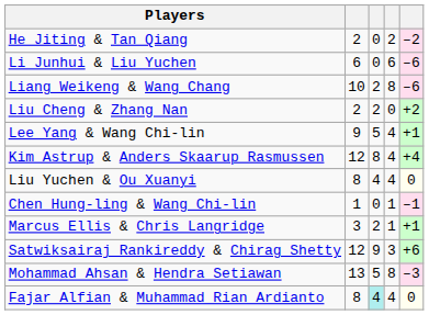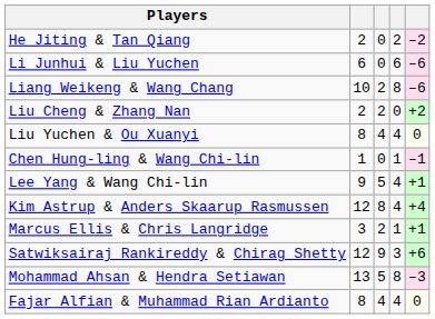 <table class=wikitable style="text-align:center; font-size:small">
 <tr>
 <th>Players</th>
 <th></th>
 <th></th>
 <th></th>
 <th></th>
 </tr>
 <tr>
 <td align="left"> <a href='#'>He Jiting</a> & <a href='#'>Tan Qiang</a></td>
 <td>2</td>
 <td>0</td>
 <td>2</td>
 <td bgcolor="#ffddee">–2</td>
 </tr>
 <tr>
 <td align="left"> <a href='#'>Li Junhui</a> & <a href='#'>Liu Yuchen</a></td>
 <td>6</td>
 <td>0</td>
 <td>6</td>
 <td bgcolor="#ffddee">–6</td>
 </tr>
 <tr>
 <td align="left"> <a href='#'>Liang Weikeng</a> & <a href='#'>Wang Chang</a></td>
 <td>10</td>
 <td>2</td>
 <td>8</td>
 <td bgcolor="#ffddee">–6</td>
 </tr>
 <tr>
 <td align="left"> <a href='#'>Liu Cheng</a> & <a href='#'>Zhang Nan</a></td>
 <td>2</td>
 <td>2</td>
 <td>0</td>
 <td bgcolor="#ccffcc">+2</td>
 </tr>
 <tr>
+<td align="left"> Liu Yuchen & <a href='#'>Ou Xuanyi</a></td>
+<td>8</td>
+<td>4</td>
+<td>4</td>
+<td bgcolor="#fffff0">0</td>
+</tr>
+<tr>
+<td align="left"> <a href='#'>Chen Hung-ling</a> & <a href='#'>Wang Chi-lin</a></td>
+<td>1</td>
+<td>0</td>
+<td>1</td>
+<td bgcolor="#ffddee">–1</td>
+</tr>
+<tr>
 <td align="left"> <a href='#'>Lee Yang</a> &  Wang Chi-lin</td>
 <td>9</td>
 <td>5</td>
 <td>4</td>
 <td bgcolor="#ccffcc">+1</td>
 </tr>
 <tr>
 <td align="left"> <a href='#'>Kim Astrup</a> & <a href='#'>Anders Skaarup Rasmussen</a></td>
 <td>12</td>
 <td>8</td>
 <td>4</td>
 <td bgcolor="#ccffcc">+4</td>
-</tr>
-<tr>
-<td align="left"> Liu Yuchen & <a href='#'>Ou Xuanyi</a></td>
-<td>8</td>
-<td>4</td>
-<td>4</td>
-<td bgcolor="#fffff0">0</td>
-</tr>
-<tr>
-<td align="left"> <a href='#'>Chen Hung-ling</a> & <a href='#'>Wang Chi-lin</a></td>
-<td>1</td>
-<td>0</td>
-<td>1</td>
-<td bgcolor="#ffddee">–1</td>
 </tr>
 <tr>
 <td align="left"> <a href='#'>Marcus Ellis</a> & <a href='#'>Chris Langridge</a></td>
 <td>3</td>
 <td>2</td>
 <td>1</td>
 <td bgcolor="#ccffcc">+1</td>
 </tr>
 <tr>
 <td align="left"> <a href='#'>Satwiksairaj Rankireddy</a> & <a href='#'>Chirag Shetty</a></td>
 <td>12</td>
 <td>9</td>
 <td>3</td>
 <td bgcolor="#ccffcc">+6</td>
 </tr>
 <tr>
 <td align="left"> <a href='#'>Mohammad Ahsan</a> & <a href='#'>Hendra Setiawan</a></td>
 <td>13</td>
 <td>5</td>
 <td>8</td>
 <td bgcolor="#ffddee">–3</td>
 </tr>
 <tr>
 <td align="left"> <a href='#'>Fajar Alfian</a> & <a href='#'>Muhammad Rian Ardianto</a></td>
 <td>8</td>
-<td style="background: paleturquoise;">4</td>
+<td>4</td>
 <td>4</td>
 <td bgcolor="#fffff0">0</td>
 </tr>
 </table>
